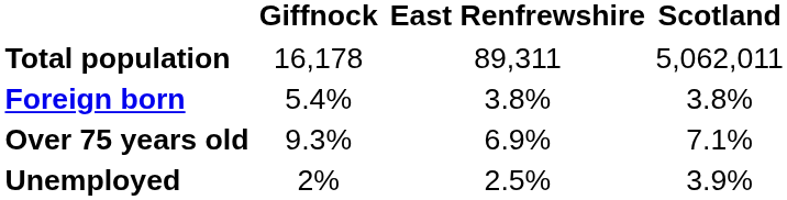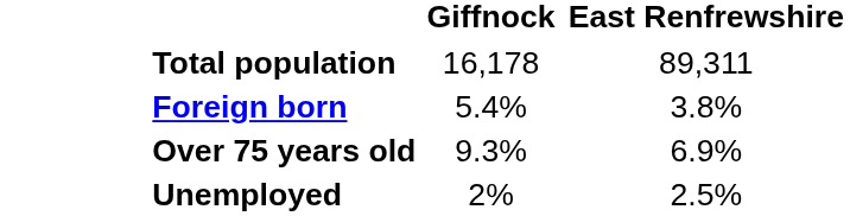 <table class="toccolours" style="float: right; margin:0 0 0.5em 1em; font-size: 90%; text-align:center;">
 <tr>
 <th></th>
 <th style="padding:2px;">Giffnock</th>
 <th style="padding:2px;">East Renfrewshire</th>
-<th style="padding:2px;">Scotland</th>
 </tr>
 <tr>
 <th style="text-align:left;">Total population</th>
 <td>16,178</td>
 <td>89,311</td>
-<td>5,062,011</td>
 </tr>
 <tr>
 <th style="text-align:left;"><a href='#'>Foreign born</a></th>
 <td>5.4%</td>
-<td>3.8%</td>
 <td>3.8%</td>
 </tr>
 <tr>
 <th style="text-align:left;">Over 75 years old</th>
 <td>9.3%</td>
 <td>6.9%</td>
-<td>7.1%</td>
 </tr>
 <tr>
 <th style="text-align:left;">Unemployed</th>
 <td>2%</td>
 <td>2.5%</td>
-<td>3.9%</td>
 </tr>
 </table>
